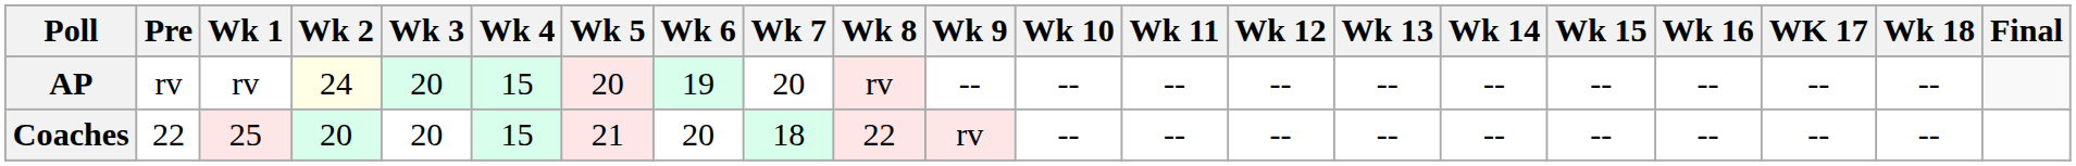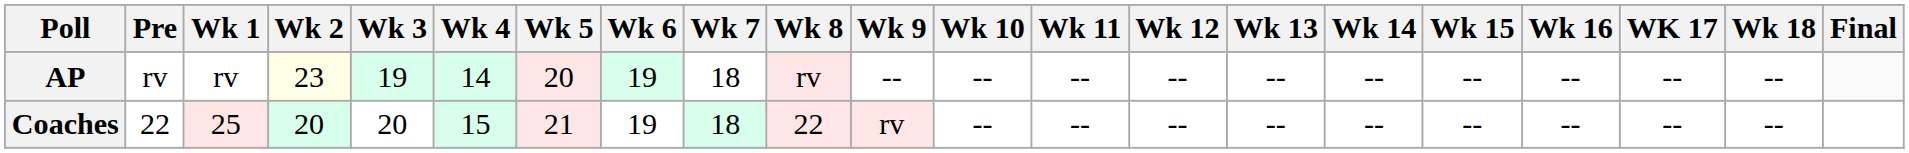 <table class="wikitable" style="white-space:nowrap;">
 <tr>
 <th>Poll</th>
 <th>Pre</th>
 <th>Wk 1</th>
 <th>Wk 2</th>
 <th>Wk 3</th>
 <th>Wk 4</th>
 <th>Wk 5</th>
 <th>Wk 6</th>
 <th>Wk 7</th>
 <th>Wk 8</th>
 <th>Wk 9</th>
 <th>Wk 10</th>
 <th>Wk 11</th>
 <th>Wk 12</th>
 <th>Wk 13</th>
 <th>Wk 14</th>
 <th>Wk 15</th>
 <th>Wk 16</th>
 <th>WK 17</th>
 <th>Wk 18</th>
 <th>Final</th>
 </tr>
 <tr style="text-align:center;">
 <th>AP</th>
 <td style="background:#FFF;">rv</td>
 <td style="background:#FFF;">rv</td>
-<td style="background:#FFFFE6;">24</td>
-<td style="background:#D8FFEB;">20</td>
-<td style="background:#D8FFEB;">15</td>
+<td style="background:#FFFFE6;">23</td>
+<td style="background:#D8FFEB;">19</td>
+<td style="background:#D8FFEB;">14</td>
 <td style="background:#FFE6E6;">20</td>
 <td style="background:#D8FFEB;">19</td>
-<td style="background:#FFF;">20</td>
+<td style="background:#FFF;">18</td>
 <td style="background:#FFE6E6;">rv</td>
 <td style="background:#FFF;">--</td>
 <td style="background:#FFF;">--</td>
 <td style="background:#FFF;">--</td>
 <td style="background:#FFF;">--</td>
 <td style="background:#FFF;">--</td>
 <td style="background:#FFF;">--</td>
 <td style="background:#FFF;">--</td>
 <td style="background:#FFF;">--</td>
 <td style="background:#FFF;">--</td>
 <td style="background:#FFF;">--</td>
 </tr>
 <tr style="text-align:center;">
 <th>Coaches</th>
 <td style="background:#FFF;">22</td>
 <td style="background:#FFE6E6;">25</td>
 <td style="background:#D8FFEB;">20</td>
 <td style="background:#FFF;">20</td>
 <td style="background:#D8FFEB;">15</td>
 <td style="background:#FFE6E6;">21</td>
-<td style="background:#FFF;">20</td>
+<td style="background:#FFF;">19</td>
 <td style="background:#D8FFEB;">18</td>
 <td style="background:#FFE6E6;">22</td>
 <td style="background:#FFE6E6;">rv</td>
 <td style="background:#FFF;">--</td>
 <td style="background:#FFF;">--</td>
 <td style="background:#FFF;">--</td>
 <td style="background:#FFF;">--</td>
 <td style="background:#FFF;">--</td>
 <td style="background:#FFF;">--</td>
 <td style="background:#FFF;">--</td>
 <td style="background:#FFF;">--</td>
 <td style="background:#FFF;">--</td>
 <td style="background:#FFF;"></td>
 </tr>
 </table>
